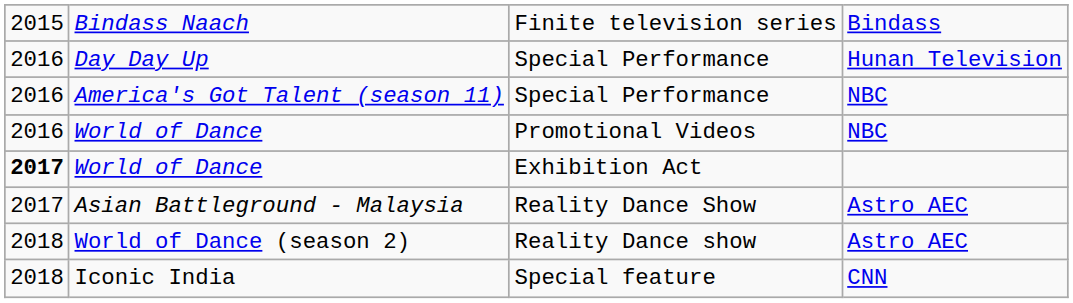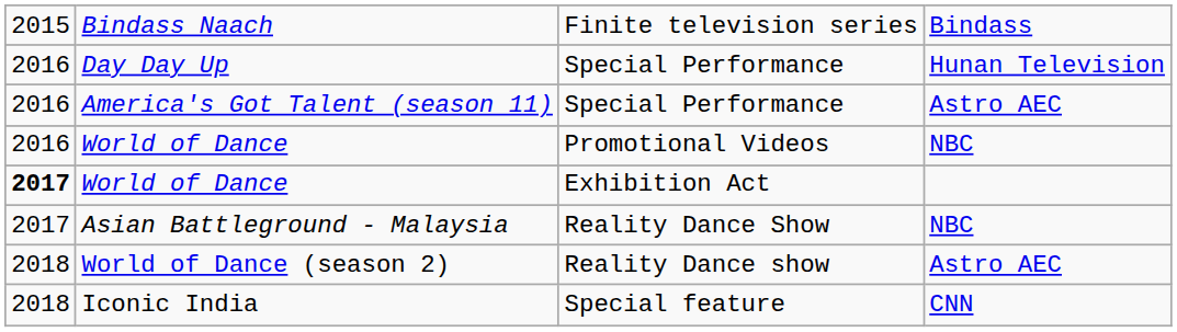 <table class="wikitable">
 <tr>
 <td>2015</td>
 <td><em><a href='#'>Bindass Naach</a></em></td>
 <td>Finite television series</td>
 <td><a href='#'>Bindass</a></td>
 </tr>
 <tr>
 <td>2016</td>
 <td><em><a href='#'>Day Day Up</a></em></td>
 <td>Special Performance</td>
 <td><a href='#'>Hunan Television</a></td>
 </tr>
 <tr>
 <td>2016</td>
 <td><em><a href='#'>America's Got Talent (season 11)</a></em></td>
 <td>Special Performance</td>
-<td><a href='#'>NBC</a></td>
+<td><a href='#'>Astro AEC</a></td>
 </tr>
 <tr>
 <td>2016</td>
 <td><em><a href='#'>World of Dance</a></em></td>
 <td>Promotional Videos</td>
 <td><a href='#'>NBC</a></td>
 </tr>
 <tr>
 <td><strong>2017</strong></td>
 <td><em><a href='#'>World of Dance</a></em></td>
 <td>Exhibition Act</td>
 <td></td>
 </tr>
 <tr>
 <td>2017</td>
 <td><em>Asian Battleground - Malaysia</em></td>
 <td>Reality Dance Show</td>
-<td><a href='#'>Astro AEC</a></td>
+<td><a href='#'>NBC</a></td>
 </tr>
 <tr>
 <td>2018</td>
 <td><a href='#'>World of Dance</a> (season 2)</td>
 <td>Reality Dance show</td>
 <td><a href='#'>Astro AEC</a></td>
 </tr>
 <tr>
 <td>2018</td>
 <td>Iconic India</td>
 <td>Special feature</td>
 <td><a href='#'>CNN</a></td>
 </tr>
 </table>
